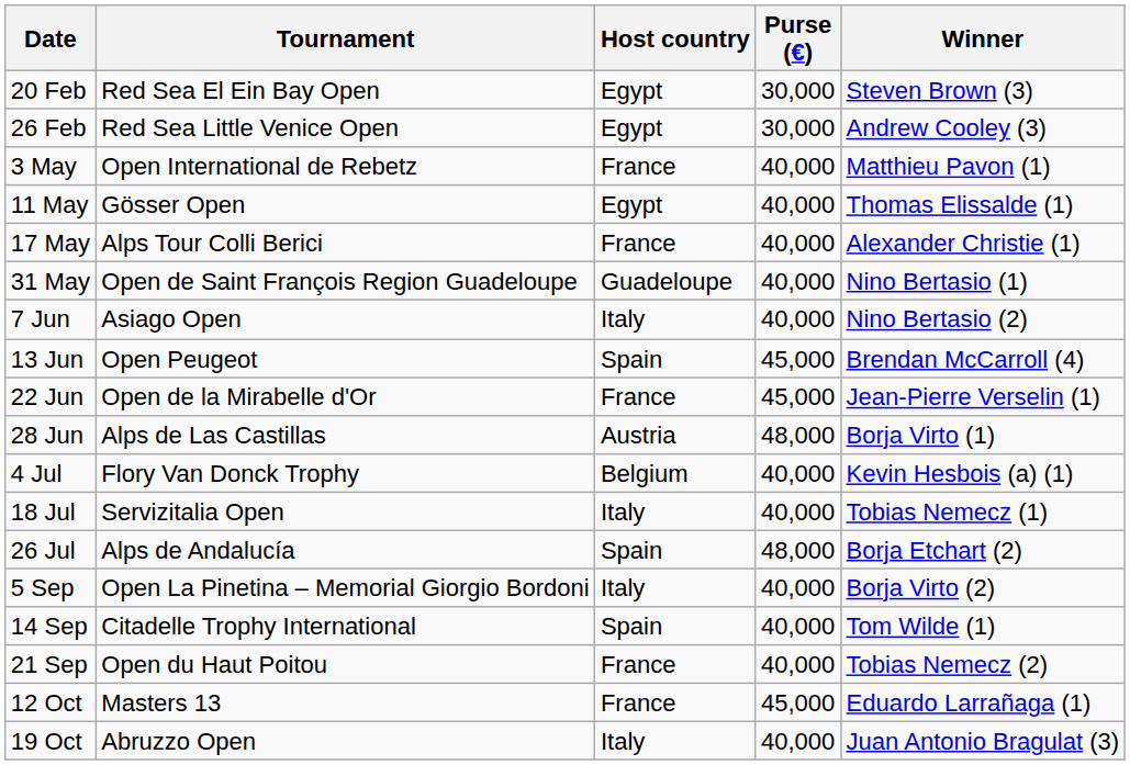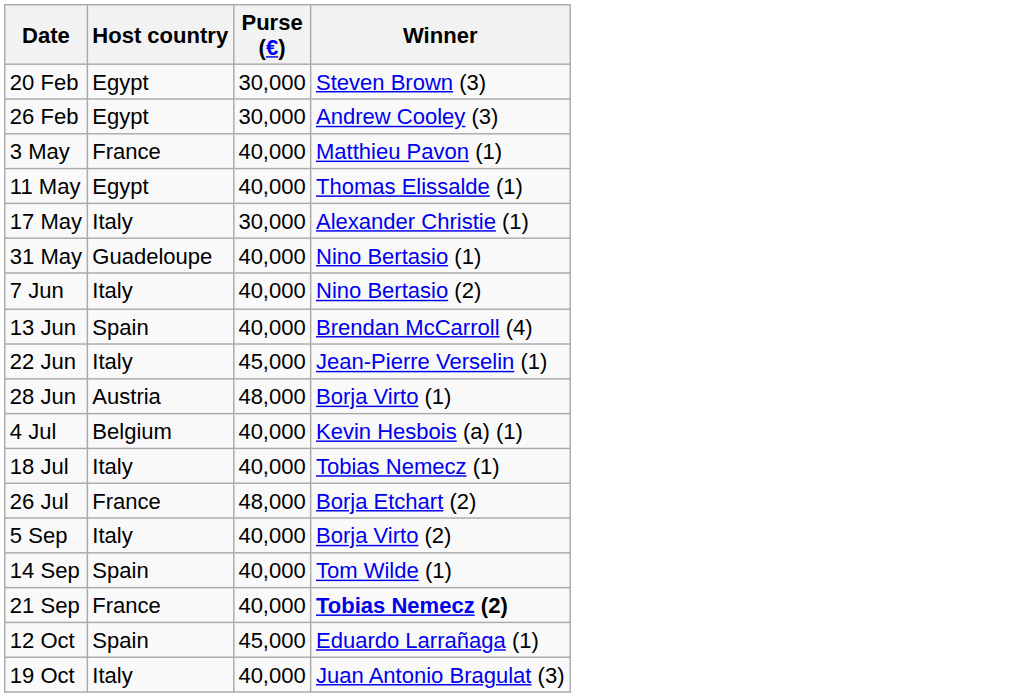 <table class="wikitable" style="font-size:95%;">
 <tr>
 <th>Date</th>
-<th>Tournament</th>
 <th>Host country</th>
 <th>Purse<br>(<a href='#'>€</a>)</th>
 <th>Winner</th>
 </tr>
 <tr>
 <td>20 Feb</td>
-<td>Red Sea El Ein Bay Open</td>
 <td>Egypt</td>
 <td align=right>30,000</td>
 <td> <a href='#'>Steven Brown</a> (3)</td>
 </tr>
 <tr>
 <td>26 Feb</td>
-<td>Red Sea Little Venice Open</td>
 <td>Egypt</td>
 <td align=right>30,000</td>
 <td> <a href='#'>Andrew Cooley</a> (3)</td>
 </tr>
 <tr>
 <td>3 May</td>
-<td>Open International de Rebetz</td>
 <td>France</td>
 <td align=right>40,000</td>
 <td> <a href='#'>Matthieu Pavon</a> (1)</td>
 </tr>
 <tr>
 <td>11 May</td>
-<td>Gösser Open</td>
 <td>Egypt</td>
 <td align=right>40,000</td>
 <td> <a href='#'>Thomas Elissalde</a> (1)</td>
 </tr>
 <tr>
 <td>17 May</td>
-<td>Alps Tour Colli Berici</td>
-<td>France</td>
-<td align=right>40,000</td>
+<td>Italy</td>
+<td align=right>30,000</td>
 <td> <a href='#'>Alexander Christie</a> (1)</td>
 </tr>
 <tr>
 <td>31 May</td>
-<td>Open de Saint François Region Guadeloupe</td>
 <td>Guadeloupe</td>
 <td align=right>40,000</td>
 <td> <a href='#'>Nino Bertasio</a> (1)</td>
 </tr>
 <tr>
 <td>7 Jun</td>
-<td>Asiago Open</td>
 <td>Italy</td>
 <td align=right>40,000</td>
 <td> <a href='#'>Nino Bertasio</a> (2)</td>
 </tr>
 <tr>
 <td>13 Jun</td>
-<td>Open Peugeot</td>
 <td>Spain</td>
-<td align=right>45,000</td>
+<td align=right>40,000</td>
 <td> <a href='#'>Brendan McCarroll</a> (4)</td>
 </tr>
 <tr>
 <td>22 Jun</td>
-<td>Open de la Mirabelle d'Or</td>
-<td>France</td>
+<td>Italy</td>
 <td align=right>45,000</td>
 <td> <a href='#'>Jean-Pierre Verselin</a> (1)</td>
 </tr>
 <tr>
 <td>28 Jun</td>
-<td>Alps de Las Castillas</td>
 <td>Austria</td>
 <td align=right>48,000</td>
 <td> <a href='#'>Borja Virto</a> (1)</td>
 </tr>
 <tr>
 <td>4 Jul</td>
-<td>Flory Van Donck Trophy</td>
 <td>Belgium</td>
 <td align=right>40,000</td>
 <td> <a href='#'>Kevin Hesbois</a> (a) (1)</td>
 </tr>
 <tr>
 <td>18 Jul</td>
-<td>Servizitalia Open</td>
 <td>Italy</td>
 <td align=right>40,000</td>
 <td> <a href='#'>Tobias Nemecz</a> (1)</td>
 </tr>
 <tr>
 <td>26 Jul</td>
-<td>Alps de Andalucía</td>
-<td>Spain</td>
+<td>France</td>
 <td align=right>48,000</td>
 <td> <a href='#'>Borja Etchart</a> (2)</td>
 </tr>
 <tr>
 <td>5 Sep</td>
-<td>Open La Pinetina – Memorial Giorgio Bordoni</td>
 <td>Italy</td>
 <td align=right>40,000</td>
 <td> <a href='#'>Borja Virto</a> (2)</td>
 </tr>
 <tr>
 <td>14 Sep</td>
-<td>Citadelle Trophy International</td>
 <td>Spain</td>
 <td align=right>40,000</td>
 <td> <a href='#'>Tom Wilde</a> (1)</td>
 </tr>
 <tr>
 <td>21 Sep</td>
-<td>Open du Haut Poitou</td>
 <td>France</td>
 <td align=right>40,000</td>
-<td> <a href='#'>Tobias Nemecz</a> (2)</td>
+<td><strong> <a href='#'>Tobias Nemecz</a> (2)</strong></td>
 </tr>
 <tr>
 <td>12 Oct</td>
-<td>Masters 13</td>
-<td>France</td>
+<td>Spain</td>
 <td align=right>45,000</td>
 <td> <a href='#'>Eduardo Larrañaga</a> (1)</td>
 </tr>
 <tr>
 <td>19 Oct</td>
-<td>Abruzzo Open</td>
 <td>Italy</td>
 <td align=right>40,000</td>
 <td> <a href='#'>Juan Antonio Bragulat</a> (3)</td>
 </tr>
 </table>
